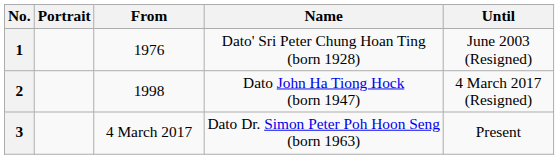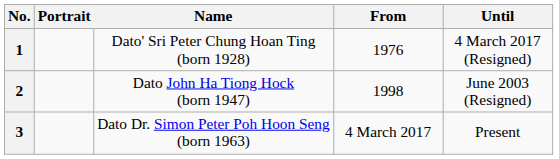 <table class="wikitable" style="text-align:center;">
 <tr>
 <th scope="col">No.</th>
 <th scope="col" style="border-right:none;">Portrait</th>
+<th scope="col" style="border-left:none;">Name</th>
 <th scope="col" style="width:20%;">From</th>
-<th scope="col" style="border-left:none;">Name</th>
 <th scope="col" style="width:20%;">Until</th>
 </tr>
 <tr>
 <th scope="row">1</th>
 <td></td>
+<td>Dato' Sri Peter Chung Hoan Ting <br> (born 1928)</td>
 <td>1976</td>
-<td>Dato' Sri Peter Chung Hoan Ting <br> (born 1928)</td>
-<td>June 2003 <br>(Resigned)</td>
+<td>4 March 2017 <br>(Resigned)</td>
 </tr>
 <tr>
 <th>2</th>
 <td></td>
+<td>Dato <a href='#'>John Ha Tiong Hock</a> <br> (born 1947)</td>
 <td>1998</td>
-<td>Dato <a href='#'>John Ha Tiong Hock</a> <br> (born 1947)</td>
-<td>4 March 2017 <br>(Resigned)</td>
+<td>June 2003 <br>(Resigned)</td>
 </tr>
 <tr>
 <th>3</th>
 <td></td>
+<td>Dato Dr. <a href='#'>Simon Peter Poh Hoon Seng</a> <br> (born 1963)</td>
 <td>4 March 2017</td>
-<td>Dato Dr. <a href='#'>Simon Peter Poh Hoon Seng</a> <br> (born 1963)</td>
 <td>Present</td>
 </tr>
 </table>
